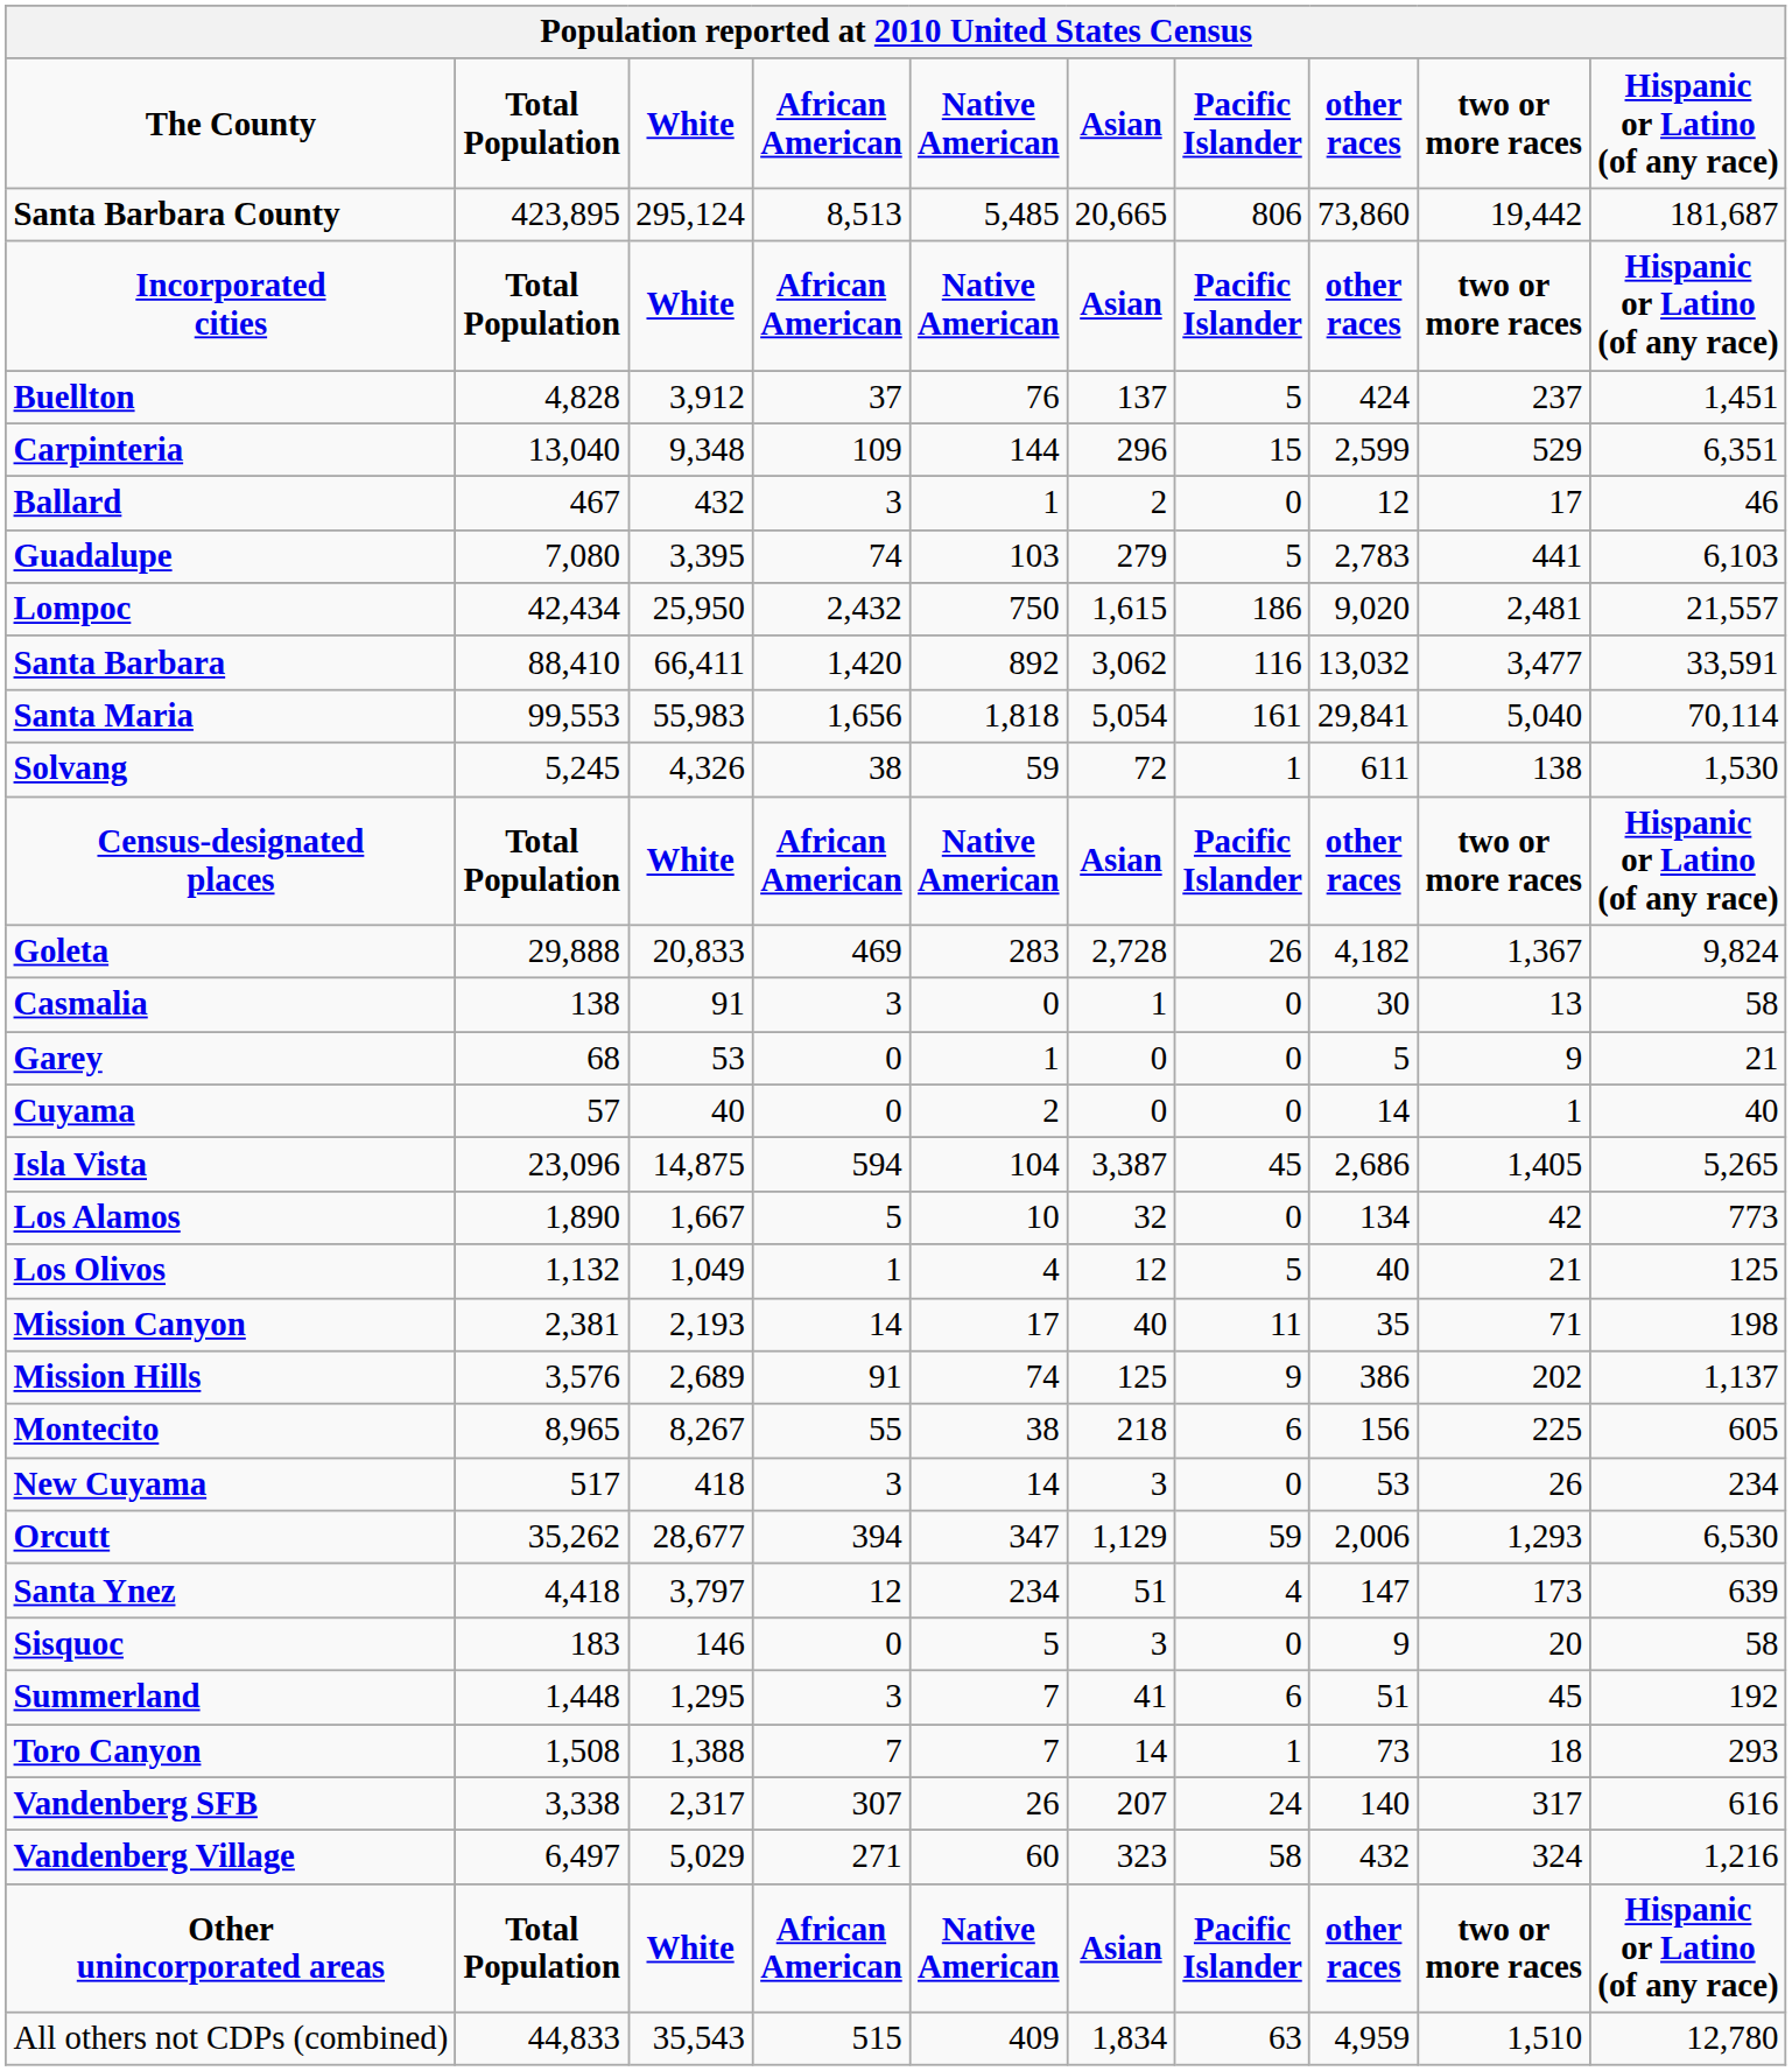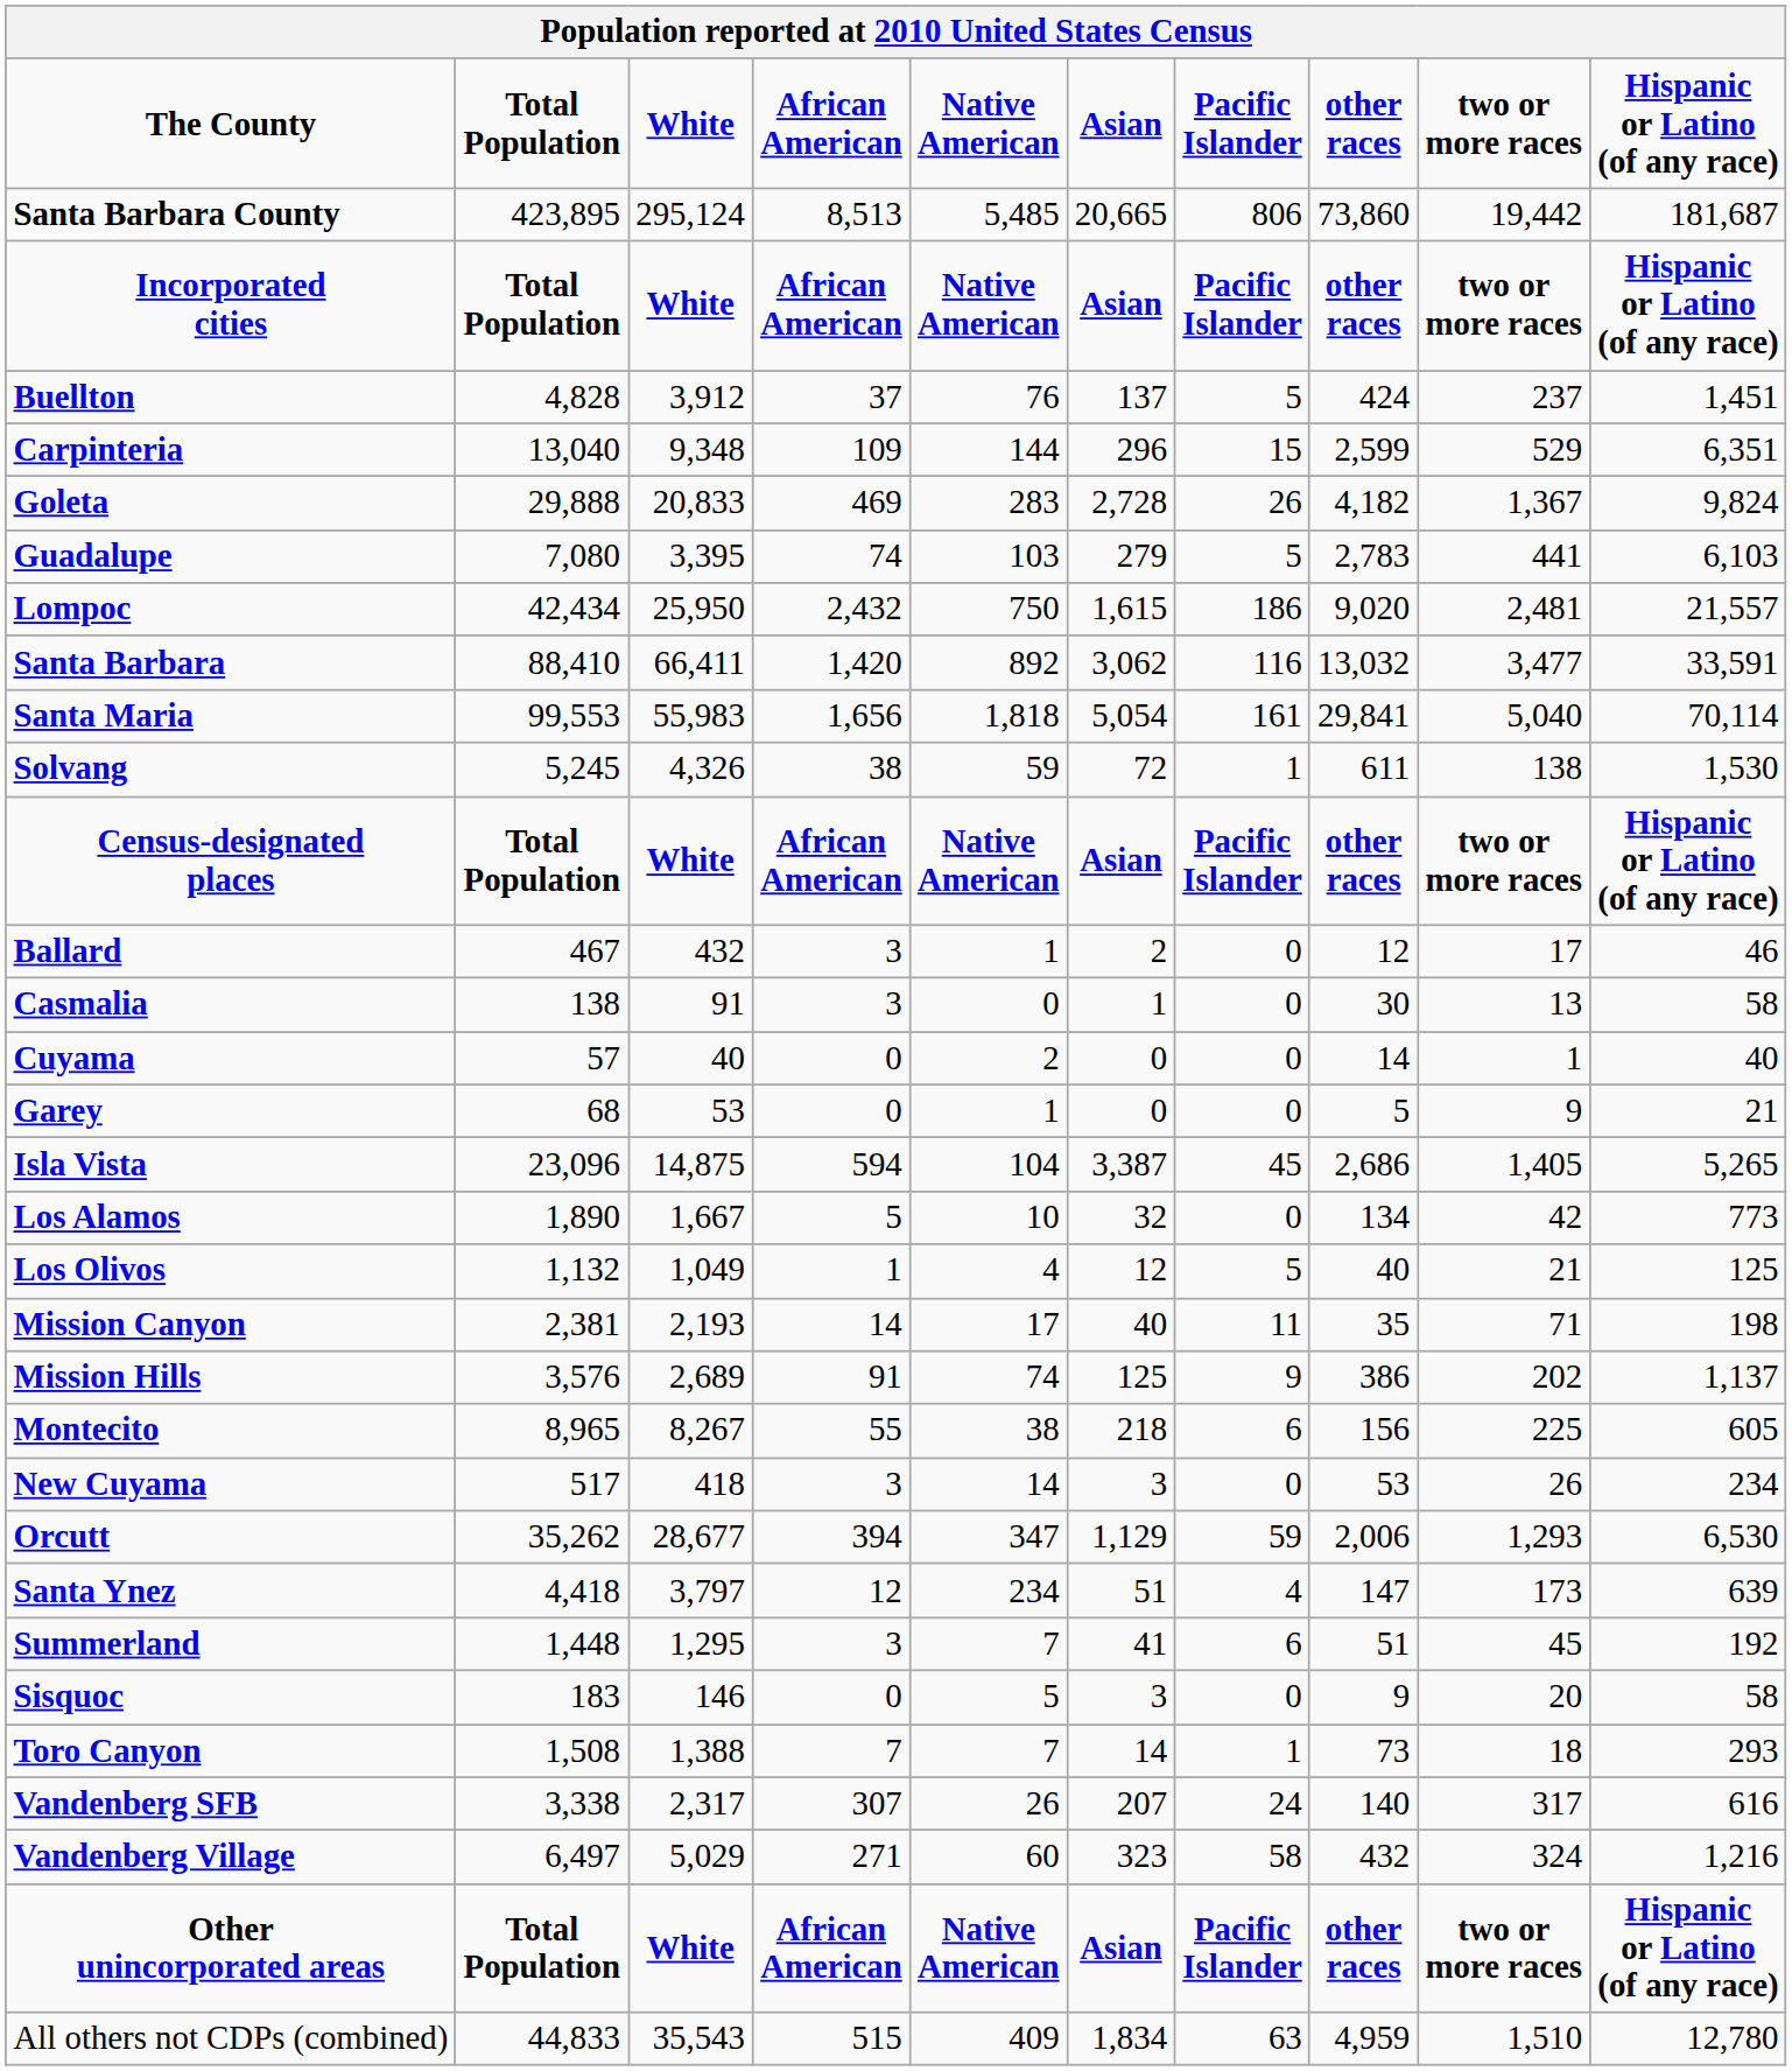 <table class="wikitable collapsible collapsed">
 <tr>
 <th colspan=10>Population reported at <a href='#'>2010 United States Census</a></th>
 </tr>
 <tr>
 <td align="center"><strong>The County</strong></td>
 <td align="center"><strong>Total<br>Population</strong></td>
 <td align="center"><strong><a href='#'>White</a></strong></td>
 <td align="center"><strong><a href='#'>African<br>American</a></strong></td>
 <td align="center"><strong><a href='#'>Native<br>American</a></strong></td>
 <td align="center"><strong><a href='#'>Asian</a></strong></td>
 <td align="center"><strong><a href='#'>Pacific<br>Islander</a></strong></td>
 <td align="center"><strong><a href='#'>other<br>races</a></strong></td>
 <td align="center"><strong>two or<br>more races</strong></td>
 <td align="center"><strong><a href='#'>Hispanic</a><br>or <a href='#'>Latino</a><br>(of any race)</strong></td>
 </tr>
 <tr>
 <td><strong> Santa Barbara County</strong></td>
 <td align="right">423,895</td>
 <td align="right">295,124</td>
 <td align="right">8,513</td>
 <td align="right">5,485</td>
 <td align="right">20,665</td>
 <td align="right">806</td>
 <td align="right">73,860</td>
 <td align="right">19,442</td>
 <td align="right">181,687</td>
 </tr>
 <tr>
 <td align="center"><strong><a href='#'>Incorporated<br>cities</a></strong></td>
 <td align="center"><strong>Total<br>Population</strong></td>
 <td align="center"><strong><a href='#'>White</a></strong></td>
 <td align="center"><strong><a href='#'>African<br>American</a></strong></td>
 <td align="center"><strong><a href='#'>Native<br>American</a></strong></td>
 <td align="center"><strong><a href='#'>Asian</a></strong></td>
 <td align="center"><strong><a href='#'>Pacific<br>Islander</a></strong></td>
 <td align="center"><strong><a href='#'>other<br>races</a></strong></td>
 <td align="center"><strong>two or<br>more races</strong></td>
 <td align="center"><strong><a href='#'>Hispanic</a><br>or <a href='#'>Latino</a><br>(of any race)</strong></td>
 </tr>
 <tr>
 <td><strong><a href='#'>Buellton</a></strong></td>
 <td align="right">4,828</td>
 <td align="right">3,912</td>
 <td align="right">37</td>
 <td align="right">76</td>
 <td align="right">137</td>
 <td align="right">5</td>
 <td align="right">424</td>
 <td align="right">237</td>
 <td align="right">1,451</td>
 </tr>
 <tr>
 <td><strong><a href='#'>Carpinteria</a></strong></td>
 <td align="right">13,040</td>
 <td align="right">9,348</td>
 <td align="right">109</td>
 <td align="right">144</td>
 <td align="right">296</td>
 <td align="right">15</td>
 <td align="right">2,599</td>
 <td align="right">529</td>
 <td align="right">6,351</td>
 </tr>
 <tr>
-<td><strong><a href='#'>Ballard</a></strong></td>
-<td align="right">467</td>
-<td align="right">432</td>
-<td align="right">3</td>
-<td align="right">1</td>
-<td align="right">2</td>
-<td align="right">0</td>
-<td align="right">12</td>
-<td align="right">17</td>
-<td align="right">46</td>
+<td><strong><a href='#'>Goleta</a></strong></td>
+<td align="right">29,888</td>
+<td align="right">20,833</td>
+<td align="right">469</td>
+<td align="right">283</td>
+<td align="right">2,728</td>
+<td align="right">26</td>
+<td align="right">4,182</td>
+<td align="right">1,367</td>
+<td align="right">9,824</td>
 </tr>
 <tr>
 <td><strong><a href='#'>Guadalupe</a></strong></td>
 <td align="right">7,080</td>
 <td align="right">3,395</td>
 <td align="right">74</td>
 <td align="right">103</td>
 <td align="right">279</td>
 <td align="right">5</td>
 <td align="right">2,783</td>
 <td align="right">441</td>
 <td align="right">6,103</td>
 </tr>
 <tr>
 <td><strong><a href='#'>Lompoc</a></strong></td>
 <td align="right">42,434</td>
 <td align="right">25,950</td>
 <td align="right">2,432</td>
 <td align="right">750</td>
 <td align="right">1,615</td>
 <td align="right">186</td>
 <td align="right">9,020</td>
 <td align="right">2,481</td>
 <td align="right">21,557</td>
 </tr>
 <tr>
 <td><strong><a href='#'>Santa Barbara</a></strong></td>
 <td align="right">88,410</td>
 <td align="right">66,411</td>
 <td align="right">1,420</td>
 <td align="right">892</td>
 <td align="right">3,062</td>
 <td align="right">116</td>
 <td align="right">13,032</td>
 <td align="right">3,477</td>
 <td align="right">33,591</td>
 </tr>
 <tr>
 <td><strong><a href='#'>Santa Maria</a></strong></td>
 <td align="right">99,553</td>
 <td align="right">55,983</td>
 <td align="right">1,656</td>
 <td align="right">1,818</td>
 <td align="right">5,054</td>
 <td align="right">161</td>
 <td align="right">29,841</td>
 <td align="right">5,040</td>
 <td align="right">70,114</td>
 </tr>
 <tr>
 <td><strong><a href='#'>Solvang</a></strong></td>
 <td align="right">5,245</td>
 <td align="right">4,326</td>
 <td align="right">38</td>
 <td align="right">59</td>
 <td align="right">72</td>
 <td align="right">1</td>
 <td align="right">611</td>
 <td align="right">138</td>
 <td align="right">1,530</td>
 </tr>
 <tr>
 <td align="center"><strong><a href='#'>Census-designated<br>places</a></strong></td>
 <td align="center"><strong>Total<br>Population</strong></td>
 <td align="center"><strong><a href='#'>White</a></strong></td>
 <td align="center"><strong><a href='#'>African<br>American</a></strong></td>
 <td align="center"><strong><a href='#'>Native<br>American</a></strong></td>
 <td align="center"><strong><a href='#'>Asian</a></strong></td>
 <td align="center"><strong><a href='#'>Pacific<br>Islander</a></strong></td>
 <td align="center"><strong><a href='#'>other<br>races</a></strong></td>
 <td align="center"><strong>two or<br>more races</strong></td>
 <td align="center"><strong><a href='#'>Hispanic</a><br>or <a href='#'>Latino</a><br>(of any race)</strong></td>
 </tr>
 <tr>
-<td><strong><a href='#'>Goleta</a></strong></td>
-<td align="right">29,888</td>
-<td align="right">20,833</td>
-<td align="right">469</td>
-<td align="right">283</td>
-<td align="right">2,728</td>
-<td align="right">26</td>
-<td align="right">4,182</td>
-<td align="right">1,367</td>
-<td align="right">9,824</td>
+<td><strong><a href='#'>Ballard</a></strong></td>
+<td align="right">467</td>
+<td align="right">432</td>
+<td align="right">3</td>
+<td align="right">1</td>
+<td align="right">2</td>
+<td align="right">0</td>
+<td align="right">12</td>
+<td align="right">17</td>
+<td align="right">46</td>
 </tr>
 <tr>
 <td><strong><a href='#'>Casmalia</a></strong></td>
 <td align="right">138</td>
 <td align="right">91</td>
 <td align="right">3</td>
 <td align="right">0</td>
 <td align="right">1</td>
 <td align="right">0</td>
 <td align="right">30</td>
 <td align="right">13</td>
 <td align="right">58</td>
 </tr>
 <tr>
+<td><strong><a href='#'>Cuyama</a></strong></td>
+<td align="right">57</td>
+<td align="right">40</td>
+<td align="right">0</td>
+<td align="right">2</td>
+<td align="right">0</td>
+<td align="right">0</td>
+<td align="right">14</td>
+<td align="right">1</td>
+<td align="right">40</td>
+</tr>
+<tr>
 <td><strong><a href='#'>Garey</a></strong></td>
 <td align="right">68</td>
 <td align="right">53</td>
 <td align="right">0</td>
 <td align="right">1</td>
 <td align="right">0</td>
 <td align="right">0</td>
 <td align="right">5</td>
 <td align="right">9</td>
 <td align="right">21</td>
-</tr>
-<tr>
-<td><strong><a href='#'>Cuyama</a></strong></td>
-<td align="right">57</td>
-<td align="right">40</td>
-<td align="right">0</td>
-<td align="right">2</td>
-<td align="right">0</td>
-<td align="right">0</td>
-<td align="right">14</td>
-<td align="right">1</td>
-<td align="right">40</td>
 </tr>
 <tr>
 <td><strong><a href='#'>Isla Vista</a></strong></td>
 <td align="right">23,096</td>
 <td align="right">14,875</td>
 <td align="right">594</td>
 <td align="right">104</td>
 <td align="right">3,387</td>
 <td align="right">45</td>
 <td align="right">2,686</td>
 <td align="right">1,405</td>
 <td align="right">5,265</td>
 </tr>
 <tr>
 <td><strong><a href='#'>Los Alamos</a></strong></td>
 <td align="right">1,890</td>
 <td align="right">1,667</td>
 <td align="right">5</td>
 <td align="right">10</td>
 <td align="right">32</td>
 <td align="right">0</td>
 <td align="right">134</td>
 <td align="right">42</td>
 <td align="right">773</td>
 </tr>
 <tr>
 <td><strong><a href='#'>Los Olivos</a></strong></td>
 <td align="right">1,132</td>
 <td align="right">1,049</td>
 <td align="right">1</td>
 <td align="right">4</td>
 <td align="right">12</td>
 <td align="right">5</td>
 <td align="right">40</td>
 <td align="right">21</td>
 <td align="right">125</td>
 </tr>
 <tr>
 <td><strong><a href='#'>Mission Canyon</a></strong></td>
 <td align="right">2,381</td>
 <td align="right">2,193</td>
 <td align="right">14</td>
 <td align="right">17</td>
 <td align="right">40</td>
 <td align="right">11</td>
 <td align="right">35</td>
 <td align="right">71</td>
 <td align="right">198</td>
 </tr>
 <tr>
 <td><strong><a href='#'>Mission Hills</a></strong></td>
 <td align="right">3,576</td>
 <td align="right">2,689</td>
 <td align="right">91</td>
 <td align="right">74</td>
 <td align="right">125</td>
 <td align="right">9</td>
 <td align="right">386</td>
 <td align="right">202</td>
 <td align="right">1,137</td>
 </tr>
 <tr>
 <td><strong><a href='#'>Montecito</a></strong></td>
 <td align="right">8,965</td>
 <td align="right">8,267</td>
 <td align="right">55</td>
 <td align="right">38</td>
 <td align="right">218</td>
 <td align="right">6</td>
 <td align="right">156</td>
 <td align="right">225</td>
 <td align="right">605</td>
 </tr>
 <tr>
 <td><strong><a href='#'>New Cuyama</a></strong></td>
 <td align="right">517</td>
 <td align="right">418</td>
 <td align="right">3</td>
 <td align="right">14</td>
 <td align="right">3</td>
 <td align="right">0</td>
 <td align="right">53</td>
 <td align="right">26</td>
 <td align="right">234</td>
 </tr>
 <tr>
 <td><strong><a href='#'>Orcutt</a></strong></td>
 <td align="right">35,262</td>
 <td align="right">28,677</td>
 <td align="right">394</td>
 <td align="right">347</td>
 <td align="right">1,129</td>
 <td align="right">59</td>
 <td align="right">2,006</td>
 <td align="right">1,293</td>
 <td align="right">6,530</td>
 </tr>
 <tr>
 <td><strong><a href='#'>Santa Ynez</a></strong></td>
 <td align="right">4,418</td>
 <td align="right">3,797</td>
 <td align="right">12</td>
 <td align="right">234</td>
 <td align="right">51</td>
 <td align="right">4</td>
 <td align="right">147</td>
 <td align="right">173</td>
 <td align="right">639</td>
 </tr>
 <tr>
+<td><strong><a href='#'>Summerland</a></strong></td>
+<td align="right">1,448</td>
+<td align="right">1,295</td>
+<td align="right">3</td>
+<td align="right">7</td>
+<td align="right">41</td>
+<td align="right">6</td>
+<td align="right">51</td>
+<td align="right">45</td>
+<td align="right">192</td>
+</tr>
+<tr>
 <td><strong><a href='#'>Sisquoc</a></strong></td>
 <td align="right">183</td>
 <td align="right">146</td>
 <td align="right">0</td>
 <td align="right">5</td>
 <td align="right">3</td>
 <td align="right">0</td>
 <td align="right">9</td>
 <td align="right">20</td>
 <td align="right">58</td>
-</tr>
-<tr>
-<td><strong><a href='#'>Summerland</a></strong></td>
-<td align="right">1,448</td>
-<td align="right">1,295</td>
-<td align="right">3</td>
-<td align="right">7</td>
-<td align="right">41</td>
-<td align="right">6</td>
-<td align="right">51</td>
-<td align="right">45</td>
-<td align="right">192</td>
 </tr>
 <tr>
 <td><strong><a href='#'>Toro Canyon</a></strong></td>
 <td align="right">1,508</td>
 <td align="right">1,388</td>
 <td align="right">7</td>
 <td align="right">7</td>
 <td align="right">14</td>
 <td align="right">1</td>
 <td align="right">73</td>
 <td align="right">18</td>
 <td align="right">293</td>
 </tr>
 <tr>
 <td><strong><a href='#'>Vandenberg SFB</a></strong></td>
 <td align="right">3,338</td>
 <td align="right">2,317</td>
 <td align="right">307</td>
 <td align="right">26</td>
 <td align="right">207</td>
 <td align="right">24</td>
 <td align="right">140</td>
 <td align="right">317</td>
 <td align="right">616</td>
 </tr>
 <tr>
 <td><strong><a href='#'>Vandenberg Village</a></strong></td>
 <td align="right">6,497</td>
 <td align="right">5,029</td>
 <td align="right">271</td>
 <td align="right">60</td>
 <td align="right">323</td>
 <td align="right">58</td>
 <td align="right">432</td>
 <td align="right">324</td>
 <td align="right">1,216</td>
 </tr>
 <tr>
 <td align="center"><strong>Other<br><a href='#'>unincorporated areas</a></strong></td>
 <td align="center"><strong>Total<br>Population</strong></td>
 <td align="center"><strong><a href='#'>White</a></strong></td>
 <td align="center"><strong><a href='#'>African<br>American</a></strong></td>
 <td align="center"><strong><a href='#'>Native<br>American</a></strong></td>
 <td align="center"><strong><a href='#'>Asian</a></strong></td>
 <td align="center"><strong><a href='#'>Pacific<br>Islander</a></strong></td>
 <td align="center"><strong><a href='#'>other<br>races</a></strong></td>
 <td align="center"><strong>two or<br>more races</strong></td>
 <td align="center"><strong><a href='#'>Hispanic</a><br>or <a href='#'>Latino</a><br>(of any race)</strong></td>
 </tr>
 <tr>
 <td>All others not CDPs (combined)</td>
 <td align="right">44,833</td>
 <td align="right">35,543</td>
 <td align="right">515</td>
 <td align="right">409</td>
 <td align="right">1,834</td>
 <td align="right">63</td>
 <td align="right">4,959</td>
 <td align="right">1,510</td>
 <td align="right">12,780</td>
 </tr>
 </table>
